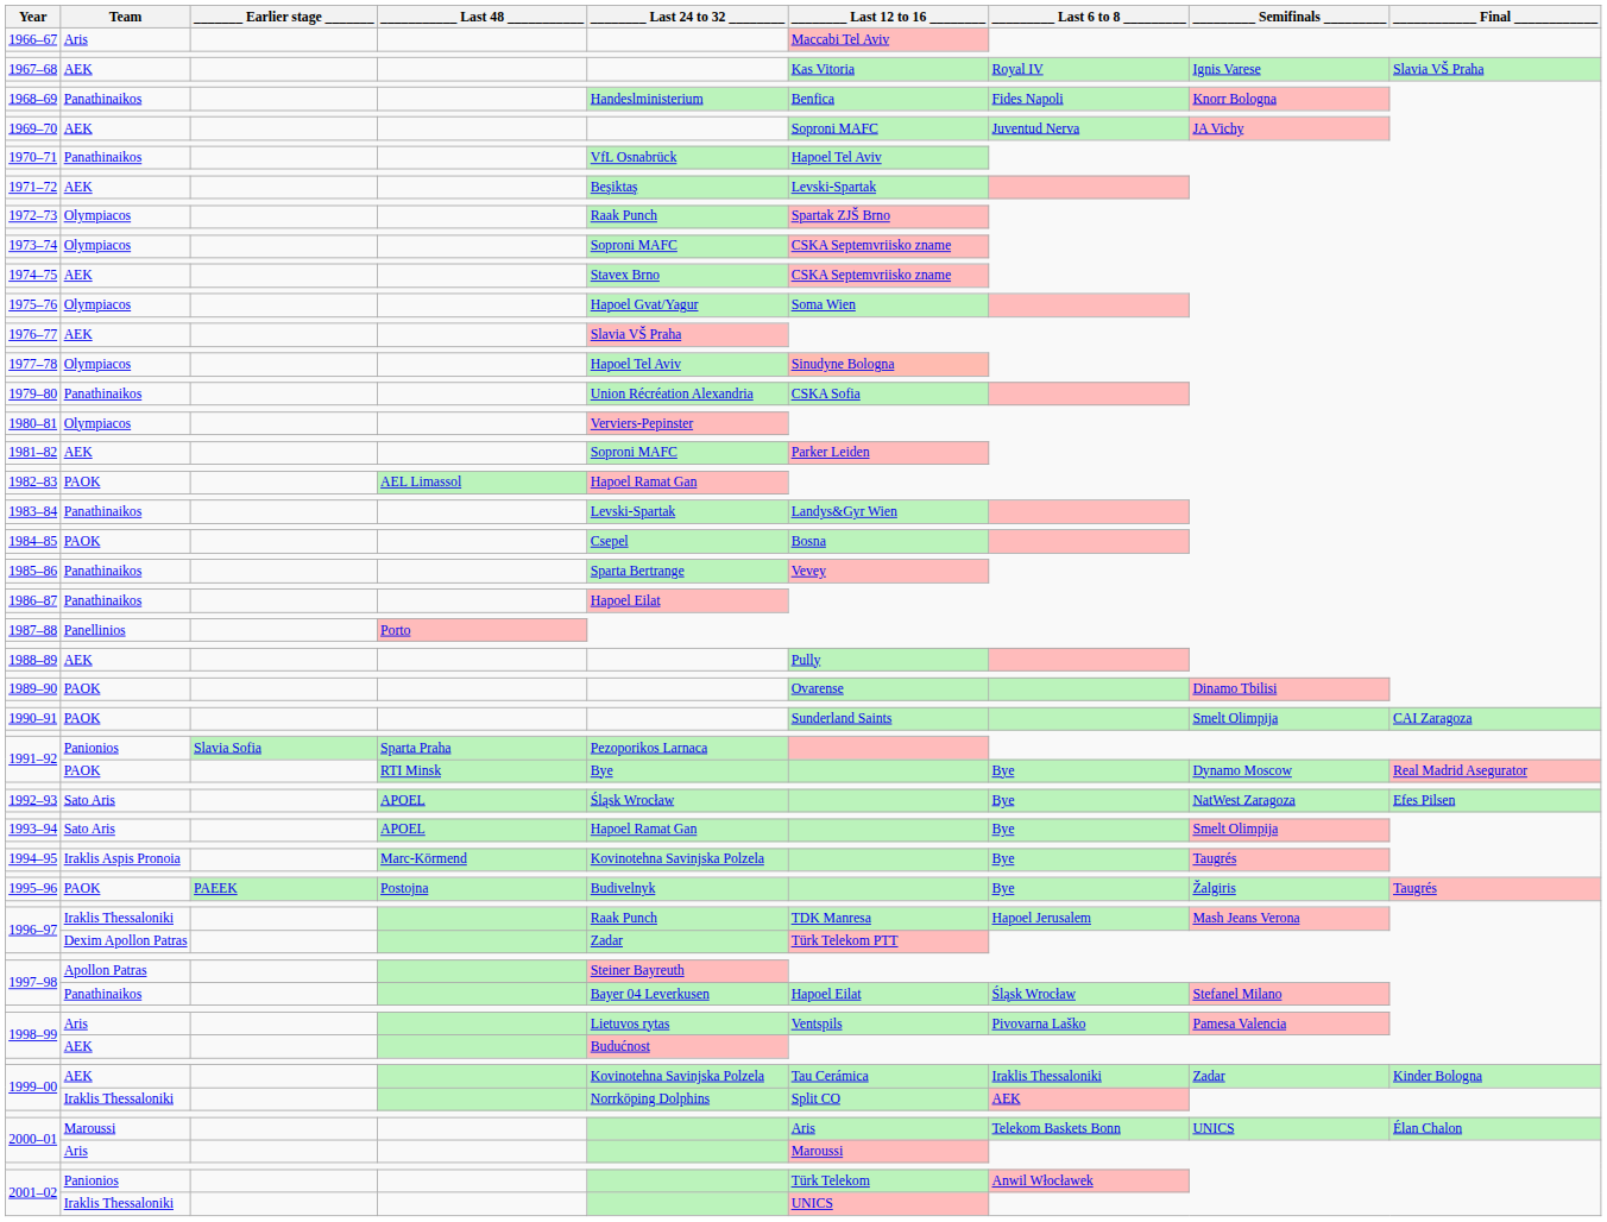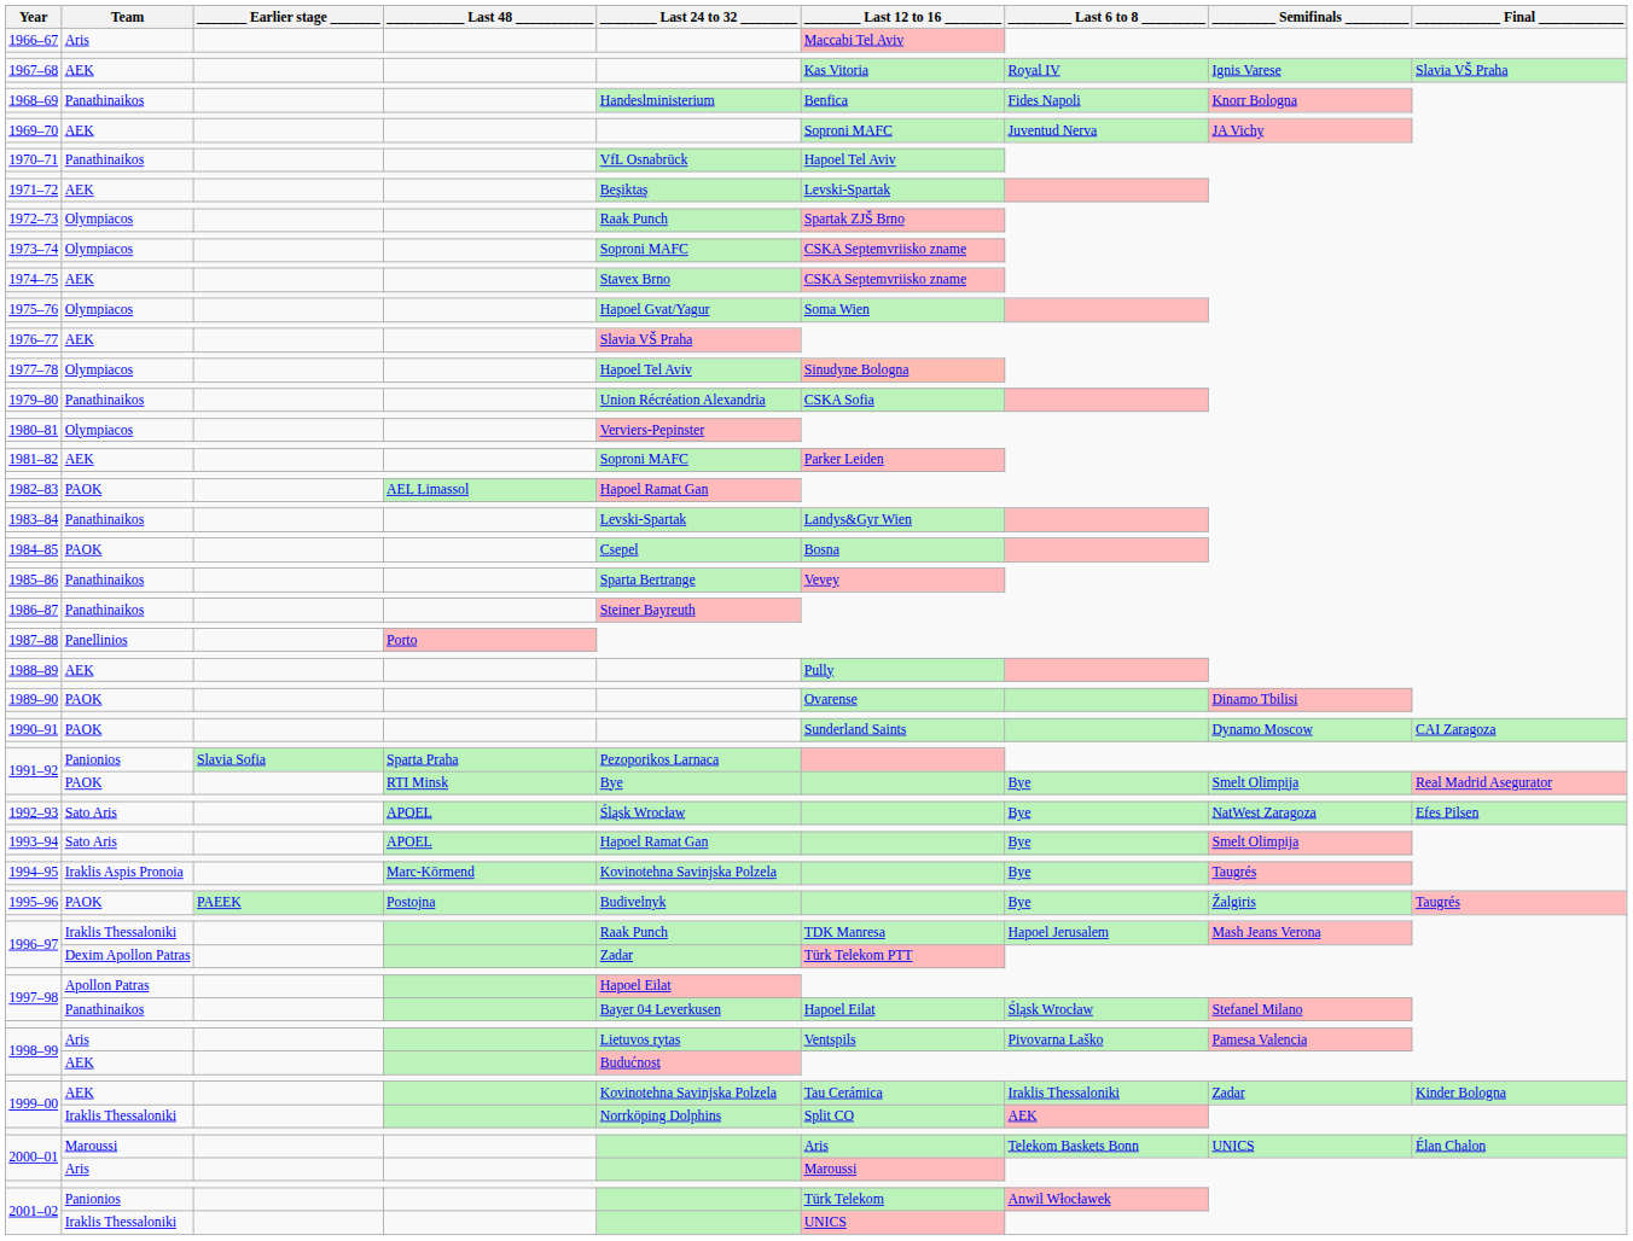 <table class="wikitable" style="font-size:85%">
 <tr>
 <th>Year</th>
 <th>Team</th>
 <th>_______ Earlier stage _______</th>
 <th>___________ Last 48 ___________</th>
 <th>________ Last 24 to 32 ________</th>
 <th>________ Last 12 to 16 ________</th>
 <th>_________ Last 6 to 8 _________</th>
 <th>_________ Semifinals _________</th>
 <th>____________ Final ____________</th>
 </tr>
 <tr>
 <td><a href='#'>1966–67</a></td>
 <td><a href='#'>Aris</a></td>
 <td></td>
 <td></td>
 <td></td>
 <td bgcolor=#FFBBBB> <a href='#'>Maccabi Tel Aviv</a></td>
 </tr>
 <tr>
 <td></td>
 </tr>
 <tr>
 <td><a href='#'>1967–68</a></td>
 <td><a href='#'>AEK</a></td>
 <td></td>
 <td></td>
 <td></td>
 <td bgcolor=#BBF3BB> <a href='#'>Kas Vitoria</a></td>
 <td bgcolor=#BBF3BB> <a href='#'>Royal IV</a></td>
 <td bgcolor=#BBF3BB> <a href='#'>Ignis Varese</a></td>
 <td bgcolor=#BBF3BB> <a href='#'>Slavia VŠ Praha</a> </td>
 </tr>
 <tr>
 <td></td>
 </tr>
 <tr>
 <td><a href='#'>1968–69</a></td>
 <td><a href='#'>Panathinaikos</a></td>
 <td></td>
 <td></td>
 <td bgcolor=#BBF3BB> <a href='#'>Handeslministerium</a></td>
 <td bgcolor=#BBF3BB> <a href='#'>Benfica</a></td>
 <td bgcolor=#BBF3BB> <a href='#'>Fides Napoli</a></td>
 <td bgcolor=#FFBBBB> <a href='#'>Knorr Bologna</a></td>
 </tr>
 <tr>
 <td></td>
 </tr>
 <tr>
 <td><a href='#'>1969–70</a></td>
 <td><a href='#'>AEK</a></td>
 <td></td>
 <td></td>
 <td></td>
 <td bgcolor=#BBF3BB> <a href='#'>Soproni MAFC</a></td>
 <td bgcolor=#BBF3BB> <a href='#'>Juventud Nerva</a></td>
 <td bgcolor=#FFBBBB> <a href='#'>JA Vichy</a></td>
 </tr>
 <tr>
 <td></td>
 </tr>
 <tr>
 <td><a href='#'>1970–71</a></td>
 <td><a href='#'>Panathinaikos</a></td>
 <td></td>
 <td></td>
 <td bgcolor=#BBF3BB> <a href='#'>VfL Osnabrück</a></td>
 <td bgcolor=#BBF3BB> <a href='#'>Hapoel Tel Aviv</a></td>
 </tr>
 <tr>
 <td></td>
 </tr>
 <tr>
 <td><a href='#'>1971–72</a></td>
 <td><a href='#'>AEK</a></td>
 <td></td>
 <td></td>
 <td bgcolor=#BBF3BB> <a href='#'>Beşiktaş</a></td>
 <td bgcolor=#BBF3BB> <a href='#'>Levski-Spartak</a></td>
 <td bgcolor=#FFBBBB></td>
 </tr>
 <tr>
 <td></td>
 </tr>
 <tr>
 <td><a href='#'>1972–73</a></td>
 <td><a href='#'>Olympiacos</a></td>
 <td></td>
 <td></td>
 <td bgcolor=#BBF3BB> <a href='#'>Raak Punch</a></td>
 <td bgcolor=#FFBBBB> <a href='#'>Spartak ZJŠ Brno</a></td>
 </tr>
 <tr>
 <td></td>
 </tr>
 <tr>
 <td><a href='#'>1973–74</a></td>
 <td><a href='#'>Olympiacos</a></td>
 <td></td>
 <td></td>
 <td bgcolor=#BBF3BB> <a href='#'>Soproni MAFC</a></td>
 <td bgcolor=#FFBBBB> <a href='#'>CSKA Septemvriisko zname</a></td>
 </tr>
 <tr>
 <td></td>
 </tr>
 <tr>
 <td><a href='#'>1974–75</a></td>
 <td><a href='#'>AEK</a></td>
 <td></td>
 <td></td>
 <td bgcolor=#BBF3BB> <a href='#'>Stavex Brno</a></td>
 <td bgcolor=#FFBBBB> <a href='#'>CSKA Septemvriisko zname</a></td>
 </tr>
 <tr>
 <td></td>
 </tr>
 <tr>
 <td><a href='#'>1975–76</a></td>
 <td><a href='#'>Olympiacos</a></td>
 <td></td>
 <td></td>
 <td bgcolor=#BBF3BB> <a href='#'>Hapoel Gvat/Yagur</a></td>
 <td bgcolor=#BBF3BB> <a href='#'>Soma Wien</a></td>
 <td bgcolor=#FFBBBB></td>
 </tr>
 <tr>
 <td></td>
 </tr>
 <tr>
 <td><a href='#'>1976–77</a></td>
 <td><a href='#'>AEK</a></td>
 <td></td>
 <td></td>
 <td bgcolor=#FFBBBB> <a href='#'>Slavia VŠ Praha</a></td>
 </tr>
 <tr>
 <td></td>
 </tr>
 <tr>
 <td><a href='#'>1977–78</a></td>
 <td><a href='#'>Olympiacos</a></td>
 <td></td>
 <td></td>
 <td bgcolor=#BBF3BB> <a href='#'>Hapoel Tel Aviv</a></td>
 <td bgcolor=FF#BBBB> <a href='#'>Sinudyne Bologna</a></td>
 </tr>
 <tr>
 <td></td>
 </tr>
 <tr>
 <td><a href='#'>1979–80</a></td>
 <td><a href='#'>Panathinaikos</a></td>
 <td></td>
 <td></td>
 <td bgcolor=#BBF3BB> <a href='#'>Union Récréation Alexandria</a></td>
 <td bgcolor=#BBF3BB> <a href='#'>CSKA Sofia</a></td>
 <td bgcolor=#FFBBBB></td>
 </tr>
 <tr>
 <td></td>
 </tr>
 <tr>
 <td><a href='#'>1980–81</a></td>
 <td><a href='#'>Olympiacos</a></td>
 <td></td>
 <td></td>
 <td bgcolor=#FFBBBB> <a href='#'>Verviers-Pepinster</a></td>
 </tr>
 <tr>
 <td></td>
 </tr>
 <tr>
 <td><a href='#'>1981–82</a></td>
 <td><a href='#'>AEK</a></td>
 <td></td>
 <td></td>
 <td bgcolor=#BBF3BB> <a href='#'>Soproni MAFC</a></td>
 <td bgcolor=#FFBBBB> <a href='#'>Parker Leiden</a></td>
 </tr>
 <tr>
 <td></td>
 </tr>
 <tr>
 <td><a href='#'>1982–83</a></td>
 <td><a href='#'>PAOK</a></td>
 <td></td>
 <td bgcolor=#BBF3BB> <a href='#'>AEL Limassol</a></td>
 <td bgcolor=#FFBBBB> <a href='#'>Hapoel Ramat Gan</a></td>
 </tr>
 <tr>
 <td></td>
 </tr>
 <tr>
 <td><a href='#'>1983–84</a></td>
 <td><a href='#'>Panathinaikos</a></td>
 <td></td>
 <td></td>
 <td bgcolor=#BBF3BB> <a href='#'>Levski-Spartak</a></td>
 <td bgcolor=#BBF3BB> <a href='#'>Landys&Gyr Wien</a></td>
 <td bgcolor=#FFBBBB></td>
 </tr>
 <tr>
 <td></td>
 </tr>
 <tr>
 <td><a href='#'>1984–85</a></td>
 <td><a href='#'>PAOK</a></td>
 <td></td>
 <td></td>
 <td bgcolor=#BBF3BB> <a href='#'>Csepel</a></td>
 <td bgcolor=#BBF3BB> <a href='#'>Bosna</a></td>
 <td bgcolor=#FFBBBB></td>
 </tr>
 <tr>
 <td></td>
 </tr>
 <tr>
 <td><a href='#'>1985–86</a></td>
 <td><a href='#'>Panathinaikos</a></td>
 <td></td>
 <td></td>
 <td bgcolor=#BBF3BB> <a href='#'>Sparta Bertrange</a></td>
 <td bgcolor=#FFBBBB> <a href='#'>Vevey</a></td>
 </tr>
 <tr>
 <td></td>
 </tr>
 <tr>
 <td><a href='#'>1986–87</a></td>
 <td><a href='#'>Panathinaikos</a></td>
 <td></td>
 <td></td>
-<td bgcolor=#FFBBBB> <a href='#'>Hapoel Eilat</a></td>
+<td bgcolor=#FFBBBB> <a href='#'>Steiner Bayreuth</a></td>
 </tr>
 <tr>
 <td></td>
 </tr>
 <tr>
 <td><a href='#'>1987–88</a></td>
 <td><a href='#'>Panellinios</a></td>
 <td></td>
 <td bgcolor=#FFBBBB> <a href='#'>Porto</a></td>
 </tr>
 <tr>
 <td></td>
 </tr>
 <tr>
 <td><a href='#'>1988–89</a></td>
 <td><a href='#'>AEK</a></td>
 <td></td>
 <td></td>
 <td></td>
 <td bgcolor=#BBF3BB> <a href='#'>Pully</a></td>
 <td bgcolor=#FFBBBB></td>
 </tr>
 <tr>
 <td></td>
 </tr>
 <tr>
 <td><a href='#'>1989–90</a></td>
 <td><a href='#'>PAOK</a></td>
 <td></td>
 <td></td>
 <td></td>
 <td bgcolor=#BBF3BB> <a href='#'>Ovarense</a></td>
 <td bgcolor=#BBF3BB></td>
 <td bgcolor=#FFBBBB> <a href='#'>Dinamo Tbilisi</a></td>
 </tr>
 <tr>
 <td></td>
 </tr>
 <tr>
 <td><a href='#'>1990–91</a></td>
 <td><a href='#'>PAOK</a></td>
 <td></td>
 <td></td>
 <td></td>
 <td bgcolor=#BBF3BB> <a href='#'>Sunderland Saints</a></td>
 <td bgcolor=#BBF3BB></td>
-<td bgcolor=#BBF3BB> <a href='#'>Smelt Olimpija</a></td>
+<td bgcolor=#BBF3BB> <a href='#'>Dynamo Moscow</a></td>
 <td bgcolor=#BBF3BB> <a href='#'>CAI Zaragoza</a> </td>
 </tr>
 <tr>
 <td></td>
 </tr>
 <tr>
 <td rowspan="2"><a href='#'>1991–92</a></td>
 <td><a href='#'>Panionios</a></td>
 <td bgcolor=#BBF3BB> <a href='#'>Slavia Sofia</a></td>
 <td bgcolor=#BBF3BB> <a href='#'>Sparta Praha</a></td>
 <td bgcolor=#BBF3BB> <a href='#'>Pezoporikos Larnaca</a></td>
 <td bgcolor=#FFBBBB></td>
 </tr>
 <tr>
 <td><a href='#'>PAOK</a></td>
 <td></td>
 <td bgcolor=#BBF3BB> <a href='#'>RTI Minsk</a></td>
 <td bgcolor=#BBF3BB><a href='#'>Bye</a></td>
 <td bgcolor=#BBF3BB></td>
 <td bgcolor=#BBF3BB><a href='#'>Bye</a></td>
-<td bgcolor=#BBF3BB> <a href='#'>Dynamo Moscow</a></td>
+<td bgcolor=#BBF3BB> <a href='#'>Smelt Olimpija</a></td>
 <td bgcolor=#FFBBBB> <a href='#'>Real Madrid Asegurator</a> </td>
 </tr>
 <tr>
 <td></td>
 </tr>
 <tr>
 <td><a href='#'>1992–93</a></td>
 <td><a href='#'>Sato Aris</a></td>
 <td></td>
 <td bgcolor=#BBF3BB> <a href='#'>APOEL</a></td>
 <td bgcolor=#BBF3BB> <a href='#'>Śląsk Wrocław</a></td>
 <td bgcolor=#BBF3BB></td>
 <td bgcolor=#BBF3BB><a href='#'>Bye</a></td>
 <td bgcolor=#BBF3BB> <a href='#'>NatWest Zaragoza</a></td>
 <td bgcolor=#BBF3BB> <a href='#'>Efes Pilsen</a> </td>
 </tr>
 <tr>
 <td></td>
 </tr>
 <tr>
 <td><a href='#'>1993–94</a></td>
 <td><a href='#'>Sato Aris</a></td>
 <td></td>
 <td bgcolor=#BBF3BB> <a href='#'>APOEL</a></td>
 <td bgcolor=#BBF3BB> <a href='#'>Hapoel Ramat Gan</a></td>
 <td bgcolor=#BBF3BB></td>
 <td bgcolor=#BBF3BB><a href='#'>Bye</a></td>
 <td bgcolor=#FFBBBB> <a href='#'>Smelt Olimpija</a></td>
 </tr>
 <tr>
 <td></td>
 </tr>
 <tr>
 <td><a href='#'>1994–95</a></td>
 <td><a href='#'>Iraklis Aspis Pronoia</a></td>
 <td></td>
 <td bgcolor=#BBF3BB> <a href='#'>Marc-Körmend</a></td>
 <td bgcolor=#BBF3BB> <a href='#'>Kovinotehna Savinjska Polzela</a></td>
 <td bgcolor=#BBF3BB></td>
 <td bgcolor=#BBF3BB><a href='#'>Bye</a></td>
 <td bgcolor=#FFBBBB> <a href='#'>Taugrés</a></td>
 </tr>
 <tr>
 <td></td>
 </tr>
 <tr>
 <td><a href='#'>1995–96</a></td>
 <td><a href='#'>PAOK</a></td>
 <td bgcolor=#BBF3BB> <a href='#'>PAEEK</a></td>
 <td bgcolor=#BBF3BB> <a href='#'>Postojna</a></td>
 <td bgcolor=#BBF3BB> <a href='#'>Budivelnyk</a></td>
 <td bgcolor=#BBF3BB></td>
 <td bgcolor=#BBF3BB><a href='#'>Bye</a></td>
 <td bgcolor=#BBF3BB> <a href='#'>Žalgiris</a></td>
 <td bgcolor=#FFBBBB> <a href='#'>Taugrés</a> </td>
 </tr>
 <tr>
 <td></td>
 </tr>
 <tr>
 <td rowspan="2"><a href='#'>1996–97</a></td>
 <td><a href='#'>Iraklis Thessaloniki</a></td>
 <td></td>
 <td bgcolor=#BBF3BB></td>
 <td bgcolor=#BBF3BB> <a href='#'>Raak Punch</a></td>
 <td bgcolor=#BBF3BB> <a href='#'>TDK Manresa</a></td>
 <td bgcolor=#BBF3BB> <a href='#'>Hapoel Jerusalem</a></td>
 <td bgcolor=#FFBBBB> <a href='#'>Mash Jeans Verona</a></td>
 </tr>
 <tr>
 <td><a href='#'>Dexim Apollon Patras</a></td>
 <td></td>
 <td bgcolor=#BBF3BB></td>
 <td bgcolor=#BBF3BB> <a href='#'>Zadar</a></td>
 <td bgcolor=#FFBBBB> <a href='#'>Türk Telekom PTT</a></td>
 </tr>
 <tr>
 <td></td>
 </tr>
 <tr>
 <td rowspan="2"><a href='#'>1997–98</a></td>
 <td><a href='#'>Apollon Patras</a></td>
 <td></td>
 <td bgcolor=#BBF3BB></td>
-<td bgcolor=#FFBBBB> <a href='#'>Steiner Bayreuth</a></td>
+<td bgcolor=#FFBBBB> <a href='#'>Hapoel Eilat</a></td>
 </tr>
 <tr>
 <td><a href='#'>Panathinaikos</a></td>
 <td></td>
 <td bgcolor=#BBF3BB></td>
 <td bgcolor=#BBF3BB> <a href='#'>Bayer 04 Leverkusen</a></td>
 <td bgcolor=#BBF3BB> <a href='#'>Hapoel Eilat</a></td>
 <td bgcolor=#BBF3BB> <a href='#'>Śląsk Wrocław</a></td>
 <td bgcolor=#FFBBBB> <a href='#'>Stefanel Milano</a></td>
 </tr>
 <tr>
 <td></td>
 </tr>
 <tr>
 <td rowspan="2"><a href='#'>1998–99</a></td>
 <td><a href='#'>Aris</a></td>
 <td></td>
 <td bgcolor=#BBF3BB></td>
 <td bgcolor=#BBF3BB> <a href='#'>Lietuvos rytas</a></td>
 <td bgcolor=#BBF3BB> <a href='#'>Ventspils</a></td>
 <td bgcolor=#BBF3BB> <a href='#'>Pivovarna Laško</a></td>
 <td bgcolor=#FFBBBB> <a href='#'>Pamesa Valencia</a></td>
 </tr>
 <tr>
 <td><a href='#'>AEK</a></td>
 <td></td>
 <td bgcolor=#BBF3BB></td>
 <td bgcolor=#FFBBBB> <a href='#'>Budućnost</a></td>
 </tr>
 <tr>
 <td></td>
 </tr>
 <tr>
 <td rowspan="2"><a href='#'>1999–00</a></td>
 <td><a href='#'>AEK</a></td>
 <td></td>
 <td bgcolor=#BBF3BB></td>
 <td bgcolor=#BBF3BB> <a href='#'>Kovinotehna Savinjska Polzela</a></td>
 <td bgcolor=#BBF3BB> <a href='#'>Tau Cerámica</a></td>
 <td bgcolor=#BBF3BB> <a href='#'>Iraklis Thessaloniki</a></td>
 <td bgcolor=#BBF3BB> <a href='#'>Zadar</a></td>
 <td bgcolor=#BBF3BB> <a href='#'>Kinder Bologna</a> </td>
 </tr>
 <tr>
 <td><a href='#'>Iraklis Thessaloniki</a></td>
 <td></td>
 <td bgcolor=#BBF3BB></td>
 <td bgcolor=#BBF3BB> <a href='#'>Norrköping Dolphins</a></td>
 <td bgcolor=#BBF3BB> <a href='#'>Split CO</a></td>
 <td bgcolor=#FFBBBB> <a href='#'>AEK</a></td>
 </tr>
 <tr>
 <td></td>
 </tr>
 <tr>
 <td rowspan="2"><a href='#'>2000–01</a></td>
 <td><a href='#'>Maroussi</a></td>
 <td></td>
 <td></td>
 <td bgcolor=#BBF3BB></td>
 <td bgcolor=#BBF3BB> <a href='#'>Aris</a></td>
 <td bgcolor=#BBF3BB> <a href='#'>Telekom Baskets Bonn</a></td>
 <td bgcolor=#BBF3BB> <a href='#'>UNICS</a></td>
 <td bgcolor=#BBF3BB> <a href='#'>Élan Chalon</a> </td>
 </tr>
 <tr>
 <td><a href='#'>Aris</a></td>
 <td></td>
 <td></td>
 <td bgcolor=#BBF3BB></td>
 <td bgcolor=#FFBBBB> <a href='#'>Maroussi</a></td>
 </tr>
 <tr>
 <td></td>
 </tr>
 <tr>
 <td rowspan="2"><a href='#'>2001–02</a></td>
 <td><a href='#'>Panionios</a></td>
 <td></td>
 <td></td>
 <td bgcolor=#BBF3BB></td>
 <td bgcolor=#BBF3BB> <a href='#'>Türk Telekom</a></td>
 <td bgcolor=#FFBBBB> <a href='#'>Anwil Włocławek</a></td>
 </tr>
 <tr>
 <td><a href='#'>Iraklis Thessaloniki</a></td>
 <td></td>
 <td></td>
 <td bgcolor=#BBF3BB></td>
 <td bgcolor=#FFBBBB> <a href='#'>UNICS</a></td>
 </tr>
 </table>
